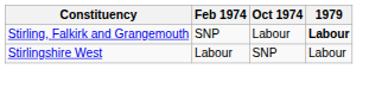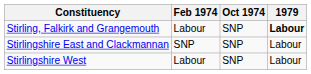 <table class="wikitable">
 <tr>
 <th>Constituency</th>
 <th>Feb 1974</th>
 <th>Oct 1974</th>
 <th>1979</th>
 </tr>
 <tr>
 <td><a href='#'>Stirling, Falkirk and Grangemouth</a></td>
+<td bgcolor=>Labour</td>
+<td bgcolor=>SNP</td>
+<td bgcolor=><strong>Labour</strong></td>
+</tr>
+<tr>
+<td><a href='#'>Stirlingshire East and Clackmannan</a></td>
+<td bgcolor=>SNP</td>
 <td bgcolor=>SNP</td>
 <td bgcolor=>Labour</td>
-<td bgcolor=><strong>Labour</strong></td>
 </tr>
 <tr>
 <td><a href='#'>Stirlingshire West</a></td>
 <td bgcolor=>Labour</td>
 <td bgcolor=>SNP</td>
 <td bgcolor=>Labour</td>
 </tr>
 </table>
